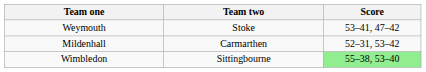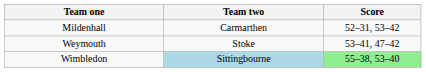 <table class="wikitable" style="text-align: center">
 <tr>
 <th width=250>Team one</th>
 <th width=250>Team two</th>
 <th width=150>Score</th>
 </tr>
 <tr>
+<td>Mildenhall</td>
+<td>Carmarthen</td>
+<td>52–31, 53–42</td>
+</tr>
+<tr>
 <td>Weymouth</td>
 <td>Stoke</td>
 <td>53–41, 47–42</td>
 </tr>
 <tr>
-<td>Mildenhall</td>
-<td>Carmarthen</td>
-<td>52–31, 53–42</td>
-</tr>
-<tr>
 <td>Wimbledon</td>
-<td>Sittingbourne</td>
+<td style="background: lightblue;">Sittingbourne</td>
 <td style="background: lightgreen;">55–38, 53–40</td>
 </tr>
 </table>
